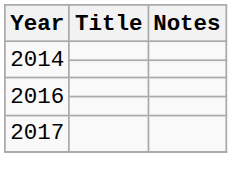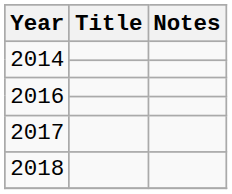 <table class="wikitable">
 <tr>
 <th>Year</th>
 <th>Title</th>
 <th>Notes</th>
 </tr>
 <tr>
 <td rowspan="2">2014</td>
 <td></td>
 <td></td>
 </tr>
 <tr>
 <td></td>
 <td></td>
 </tr>
 <tr>
 <td rowspan="2">2016</td>
 <td></td>
 <td></td>
 </tr>
 <tr>
 <td></td>
 <td></td>
 </tr>
 <tr>
 <td>2017</td>
 <td></td>
 <td></td>
 </tr>
 <tr>
+<td>2018</td>
+<td></td>
+<td></td>
+</tr>
+<tr>
 </tr>
 </table>
